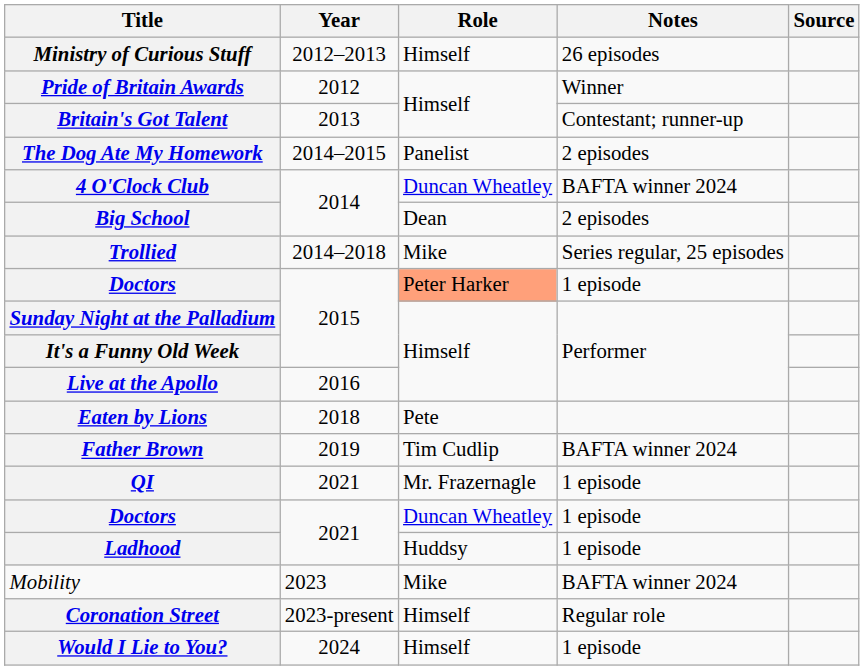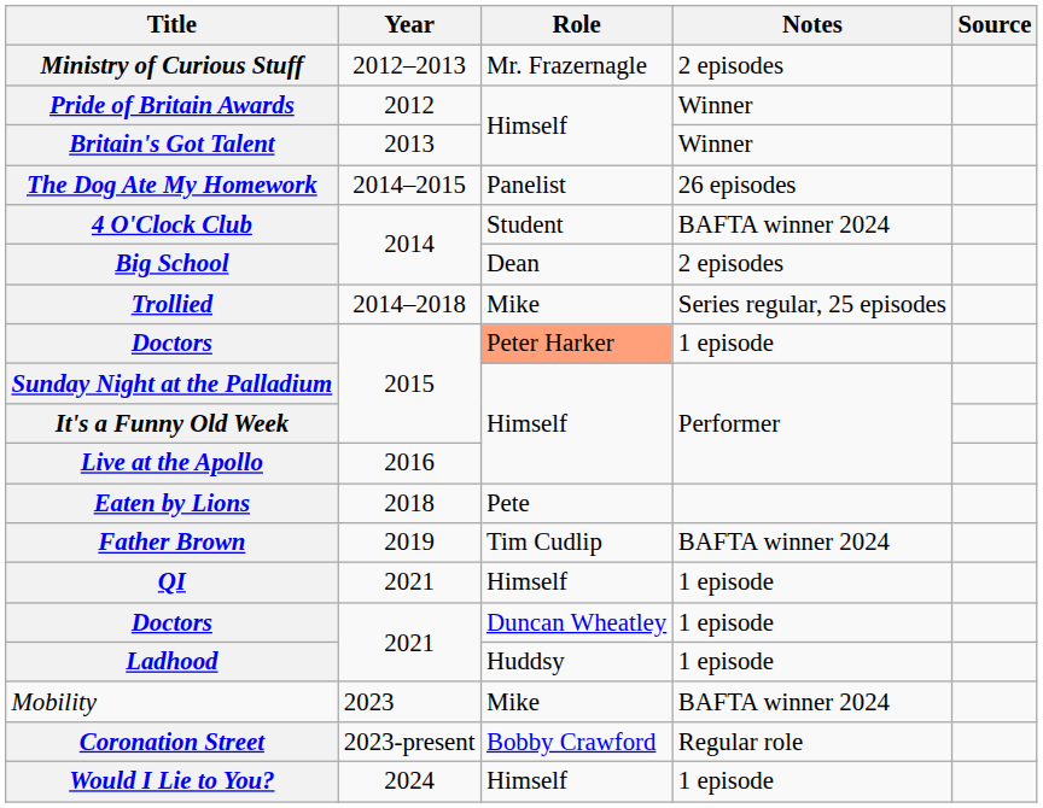 <table class="wikitable sortable plainrowheaders">
 <tr>
 <th scope="col">Title</th>
 <th scope="col">Year</th>
 <th scope="col">Role</th>
 <th scope="col" class="unsortable">Notes</th>
 <th scope="col" class="unsortable">Source</th>
 </tr>
 <tr>
 <th scope="row"><em>Ministry of Curious Stuff</em></th>
 <td align="center">2012–2013</td>
-<td>Himself</td>
-<td>26 episodes</td>
+<td>Mr. Frazernagle</td>
+<td>2 episodes</td>
 <td></td>
 </tr>
 <tr>
 <th scope="row"><em><a href='#'>Pride of Britain Awards</a></em></th>
 <td align="center">2012</td>
 <td rowspan=2>Himself</td>
 <td>Winner</td>
 <td></td>
 </tr>
 <tr>
 <th scope="row"><em><a href='#'>Britain's Got Talent</a></em></th>
 <td align="center">2013</td>
-<td>Contestant; runner-up</td>
+<td>Winner</td>
 <td></td>
 </tr>
 <tr>
 <th scope="row"><em><a href='#'>The Dog Ate My Homework</a></em></th>
 <td align="center">2014–2015</td>
 <td>Panelist</td>
-<td>2 episodes</td>
+<td>26 episodes</td>
 <td></td>
 </tr>
 <tr>
 <th scope="row"><em><a href='#'>4 O'Clock Club</a></em></th>
 <td align="center" rowspan=2>2014</td>
-<td><a href='#'>Duncan Wheatley</a></td>
+<td>Student</td>
 <td>BAFTA winner 2024</td>
 <td></td>
 </tr>
 <tr>
 <th scope="row"><em><a href='#'>Big School</a></em></th>
 <td>Dean</td>
 <td>2 episodes</td>
 <td></td>
 </tr>
 <tr>
 <th scope="row"><em><a href='#'>Trollied</a></em></th>
 <td align="center">2014–2018</td>
 <td>Mike</td>
 <td>Series regular, 25 episodes</td>
 <td></td>
 </tr>
 <tr>
 <th scope="row"><em><a href='#'>Doctors</a></em></th>
 <td align="center" rowspan=3>2015</td>
 <td style="background: lightsalmon;">Peter Harker</td>
 <td>1 episode</td>
 <td></td>
 </tr>
 <tr Coronation street regular.>
 <th scope="row"><em><a href='#'>Sunday Night at the Palladium</a></em></th>
 <td rowspan=3>Himself</td>
 <td rowspan=3>Performer</td>
 <td></td>
 </tr>
 <tr>
 <th scope="row"><em>It's a Funny Old Week</em></th>
 <td></td>
 </tr>
 <tr>
 <th scope="row"><em><a href='#'>Live at the Apollo</a></em></th>
 <td align="center">2016</td>
 <td></td>
 </tr>
 <tr>
 <th scope="row"><em><a href='#'>Eaten by Lions</a></em></th>
 <td align="center">2018</td>
 <td>Pete</td>
 <td></td>
 <td></td>
 </tr>
 <tr>
 <th scope="row"><em><a href='#'>Father Brown</a></em></th>
 <td align="center">2019</td>
 <td>Tim Cudlip</td>
 <td>BAFTA winner 2024</td>
 <td></td>
 </tr>
 <tr>
 <th scope="row"><em><a href='#'>QI</a></em></th>
 <td align="center">2021</td>
-<td>Mr. Frazernagle</td>
+<td>Himself</td>
 <td>1 episode</td>
 <td></td>
 </tr>
 <tr>
 <th scope="row"><em><a href='#'>Doctors</a></em></th>
 <td align="center" rowspan=2>2021</td>
 <td><a href='#'>Duncan Wheatley</a></td>
 <td>1 episode</td>
 <td></td>
 </tr>
 <tr>
 <th scope="row"><em><a href='#'>Ladhood</a></em></th>
 <td>Huddsy</td>
 <td>1 episode</td>
 <td></td>
 </tr>
 <tr>
 <td><em>Mobility</em></td>
 <td>2023</td>
 <td>Mike</td>
 <td>BAFTA winner 2024</td>
 <td></td>
 </tr>
 <tr>
 <th scope="row"><em><a href='#'>Coronation Street</a></em></th>
 <td>2023-present</td>
-<td>Himself</td>
+<td><a href='#'>Bobby Crawford</a></td>
 <td>Regular role</td>
 <td></td>
 </tr>
 <tr>
 <th scope="row"><em><a href='#'>Would I Lie to You?</a></em></th>
 <td align="center">2024</td>
 <td>Himself</td>
 <td>1 episode</td>
 <td></td>
 </tr>
 </table>
